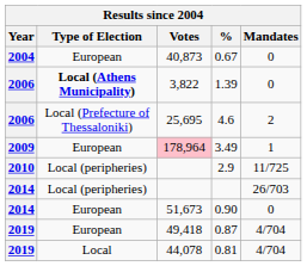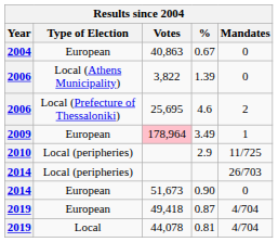 <table class="wikitable">
 <tr>
 <th colspan=9>Results since 2004<br></th>
 </tr>
 <tr>
 <th style="width: 20px">Year</th>
 <th style="width:140px">Type of Election</th>
 <th style="width: 60px">Votes</th>
 <th style="width: 20px">%</th>
 <th style="width: 20px">Mandates</th>
 </tr>
 <tr>
 <th><a href='#'>2004</a></th>
 <td style="text-align:center">European</td>
-<td style="text-align:center">40,873</td>
+<td style="text-align:center">40,863</td>
 <td style="text-align:center">0.67</td>
 <td style="text-align:center">0</td>
 </tr>
 <tr>
 <th><a href='#'>2006</a></th>
-<td style="text-align:center"><strong>Local (<a href='#'>Athens Municipality</a>)</strong></td>
+<td style="text-align:center">Local (<a href='#'>Athens Municipality</a>)</td>
 <td style="text-align:center">3,822</td>
 <td style="text-align:center">1.39</td>
 <td style="text-align:center">0</td>
 </tr>
 <tr>
 <th><a href='#'>2006</a></th>
 <td style="text-align:center">Local (<a href='#'>Prefecture of Thessaloniki</a>)</td>
 <td style="text-align:center">25,695</td>
 <td style="text-align:center">4.6</td>
 <td style="text-align:center">2</td>
 </tr>
 <tr>
 <th><a href='#'>2009</a></th>
 <td style="text-align:center">European</td>
 <td style="background: pink; text-align:center">178,964</td>
 <td style="text-align:center">3.49</td>
 <td style="text-align:center">1</td>
 </tr>
 <tr>
 <th><a href='#'>2010</a></th>
 <td style="text-align:center">Local (peripheries)</td>
 <td style="text-align:center"></td>
 <td style="text-align:center">2.9</td>
 <td style="text-align:center">11/725</td>
 </tr>
 <tr>
 <th><a href='#'>2014</a></th>
 <td style="text-align:center">Local (peripheries)</td>
 <td style="text-align:center"></td>
 <td style="text-align:center"></td>
 <td style="text-align:center">26/703</td>
 </tr>
 <tr>
 <th><a href='#'>2014</a></th>
 <td style="text-align:center">European</td>
 <td style="text-align:center">51,673</td>
 <td style="text-align:center">0.90</td>
 <td style="text-align:center">0</td>
 </tr>
 <tr>
 <th><a href='#'>2019</a></th>
 <td style="text-align:center">European</td>
 <td style="text-align:center">49,418</td>
 <td style="text-align:center">0.87</td>
 <td style="text-align:center">4/704</td>
 </tr>
 <tr>
 <th><a href='#'>2019</a></th>
 <td style="text-align:center">Local</td>
 <td style="text-align:center">44,078</td>
 <td style="text-align:center">0.81</td>
 <td style="text-align:center">4/704</td>
 </tr>
 </table>
